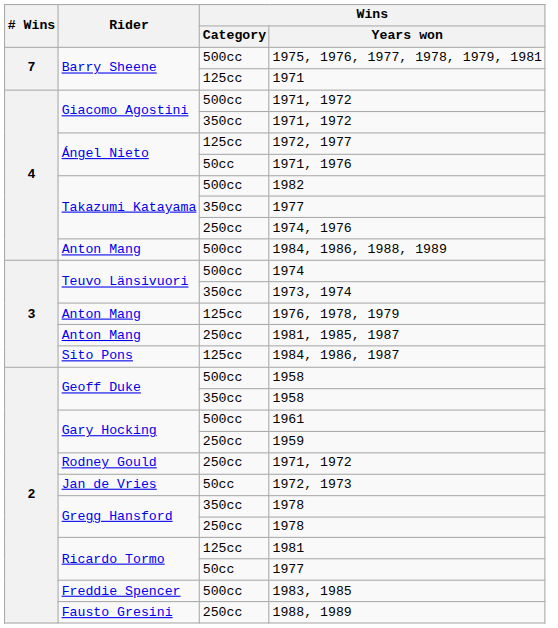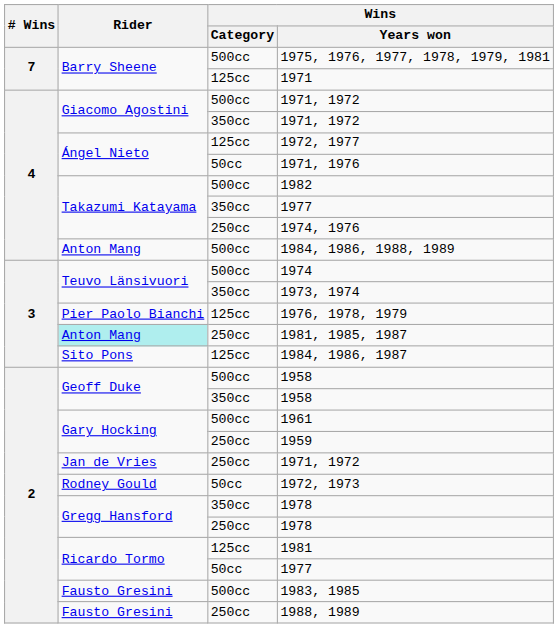 <table class="wikitable" style="font-size: 95%;">
 <tr>
 <th rowspan=2># Wins</th>
 <th rowspan=2>Rider</th>
 <th colspan=2>Wins</th>
 </tr>
 <tr>
 <th>Category</th>
 <th>Years won</th>
 </tr>
 <tr>
 <th rowspan=2>7</th>
 <td rowspan=2> <a href='#'>Barry Sheene</a></td>
 <td>500cc</td>
 <td>1975, 1976, 1977, 1978, 1979, 1981</td>
 </tr>
 <tr>
 <td>125cc</td>
 <td>1971</td>
 </tr>
 <tr>
 <th rowspan=8>4</th>
 <td rowspan=2> <a href='#'>Giacomo Agostini</a></td>
 <td>500cc</td>
 <td>1971, 1972</td>
 </tr>
 <tr>
 <td>350cc</td>
 <td>1971, 1972</td>
 </tr>
 <tr>
 <td rowspan=2> <a href='#'>Ángel Nieto</a></td>
 <td>125cc</td>
 <td>1972, 1977</td>
 </tr>
 <tr>
 <td>50cc</td>
 <td>1971, 1976</td>
 </tr>
 <tr>
 <td rowspan=3> <a href='#'>Takazumi Katayama</a></td>
 <td>500cc</td>
 <td>1982</td>
 </tr>
 <tr>
 <td>350cc</td>
 <td>1977</td>
 </tr>
 <tr>
 <td>250cc</td>
 <td>1974, 1976</td>
 </tr>
 <tr>
 <td> <a href='#'>Anton Mang</a></td>
 <td>500cc</td>
 <td>1984, 1986, 1988, 1989</td>
 </tr>
 <tr>
 <th rowspan=5>3</th>
 <td rowspan=2> <a href='#'>Teuvo Länsivuori</a></td>
 <td>500cc</td>
 <td>1974</td>
 </tr>
 <tr>
 <td>350cc</td>
 <td>1973, 1974</td>
 </tr>
 <tr>
-<td> <a href='#'>Anton Mang</a></td>
+<td> <a href='#'>Pier Paolo Bianchi</a></td>
 <td>125cc</td>
 <td>1976, 1978, 1979</td>
 </tr>
 <tr>
-<td> <a href='#'>Anton Mang</a></td>
+<td style="background: paleturquoise;"> <a href='#'>Anton Mang</a></td>
 <td>250cc</td>
 <td>1981, 1985, 1987</td>
 </tr>
 <tr>
 <td> <a href='#'>Sito Pons</a></td>
 <td>125cc</td>
 <td>1984, 1986, 1987</td>
 </tr>
 <tr>
 <th rowspan=12>2</th>
 <td rowspan=2> <a href='#'>Geoff Duke</a></td>
 <td>500cc</td>
 <td>1958</td>
 </tr>
 <tr>
 <td>350cc</td>
 <td>1958</td>
 </tr>
 <tr>
 <td rowspan=2> <a href='#'>Gary Hocking</a></td>
 <td>500cc</td>
 <td>1961</td>
 </tr>
 <tr>
 <td>250cc</td>
 <td>1959</td>
 </tr>
 <tr>
-<td> <a href='#'>Rodney Gould</a></td>
+<td> <a href='#'>Jan de Vries</a></td>
 <td>250cc</td>
 <td>1971, 1972</td>
 </tr>
 <tr>
-<td> <a href='#'>Jan de Vries</a></td>
+<td> <a href='#'>Rodney Gould</a></td>
 <td>50cc</td>
 <td>1972, 1973</td>
 </tr>
 <tr>
 <td rowspan=2> <a href='#'>Gregg Hansford</a></td>
 <td>350cc</td>
 <td>1978</td>
 </tr>
 <tr>
 <td>250cc</td>
 <td>1978</td>
 </tr>
 <tr>
 <td rowspan=2> <a href='#'>Ricardo Tormo</a></td>
 <td>125cc</td>
 <td>1981</td>
 </tr>
 <tr>
 <td>50cc</td>
 <td>1977</td>
 </tr>
 <tr>
-<td> <a href='#'>Freddie Spencer</a></td>
+<td> <a href='#'>Fausto Gresini</a></td>
 <td>500cc</td>
 <td>1983, 1985</td>
 </tr>
 <tr>
 <td> <a href='#'>Fausto Gresini</a></td>
 <td>250cc</td>
 <td>1988, 1989</td>
 </tr>
 </table>
